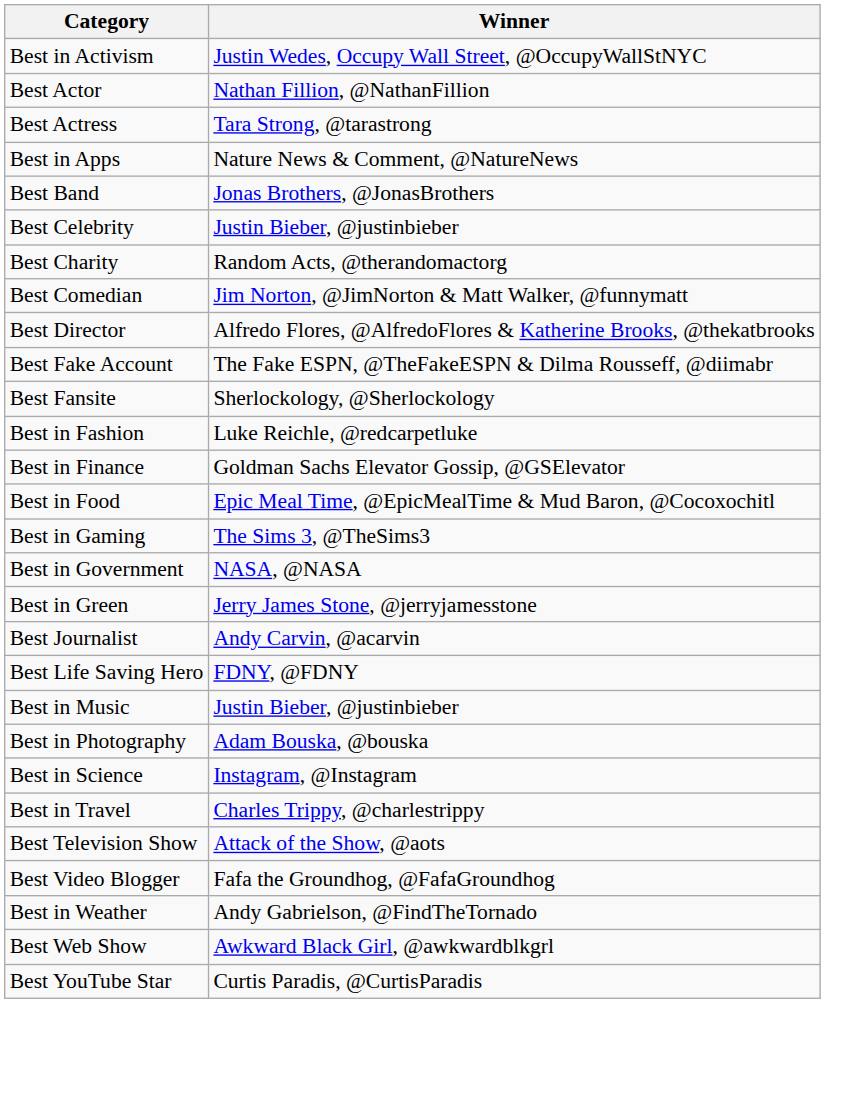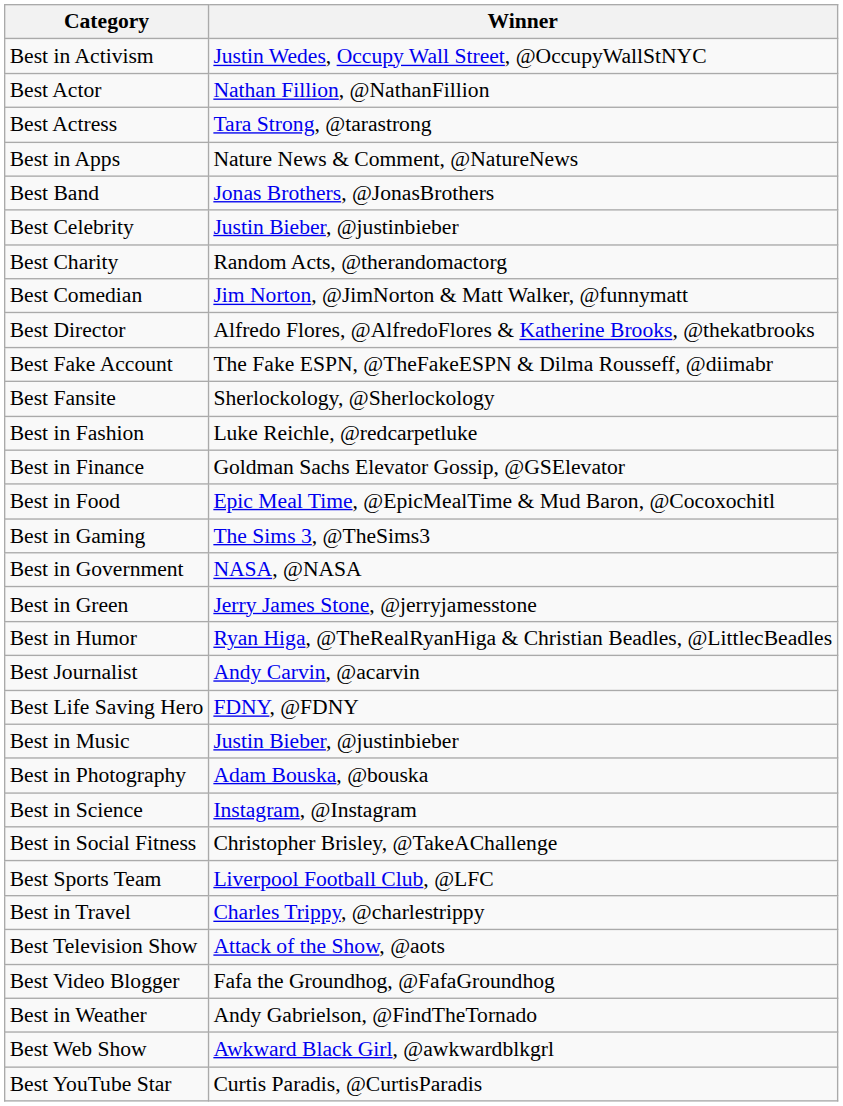 <table class="wikitable">
 <tr>
 <th>Category</th>
 <th>Winner</th>
 </tr>
 <tr>
 <td>Best in Activism</td>
 <td><a href='#'>Justin Wedes</a>, <a href='#'>Occupy Wall Street</a>, @OccupyWallStNYC</td>
 </tr>
 <tr>
 <td>Best Actor</td>
 <td><a href='#'>Nathan Fillion</a>, @NathanFillion</td>
 </tr>
 <tr>
 <td>Best Actress</td>
 <td><a href='#'>Tara Strong</a>, @tarastrong</td>
 </tr>
 <tr>
 <td>Best in Apps</td>
 <td>Nature News & Comment, @NatureNews</td>
 </tr>
 <tr>
 <td>Best Band</td>
 <td><a href='#'>Jonas Brothers</a>, @JonasBrothers</td>
 </tr>
 <tr>
 <td>Best Celebrity</td>
 <td><a href='#'>Justin Bieber</a>, @justinbieber</td>
 </tr>
 <tr>
 <td>Best Charity</td>
 <td>Random Acts, @therandomactorg</td>
 </tr>
 <tr>
 <td>Best Comedian</td>
 <td><a href='#'>Jim Norton</a>, @JimNorton & Matt Walker, @funnymatt</td>
 </tr>
 <tr>
 <td>Best Director</td>
 <td>Alfredo Flores, @AlfredoFlores & <a href='#'>Katherine Brooks</a>, @thekatbrooks</td>
 </tr>
 <tr>
 <td>Best Fake Account</td>
 <td>The Fake ESPN, @TheFakeESPN & Dilma Rousseff, @diimabr</td>
 </tr>
 <tr>
 <td>Best Fansite</td>
 <td>Sherlockology, @Sherlockology</td>
 </tr>
 <tr>
 <td>Best in Fashion</td>
 <td>Luke Reichle, @redcarpetluke</td>
 </tr>
 <tr>
 <td>Best in Finance</td>
 <td>Goldman Sachs Elevator Gossip, @GSElevator</td>
 </tr>
 <tr>
 <td>Best in Food</td>
 <td><a href='#'>Epic Meal Time</a>, @EpicMealTime & Mud Baron, @Cocoxochitl</td>
 </tr>
 <tr>
 <td>Best in Gaming</td>
 <td><a href='#'>The Sims 3</a>, @TheSims3</td>
 </tr>
 <tr>
 <td>Best in Government</td>
 <td><a href='#'>NASA</a>, @NASA</td>
 </tr>
 <tr>
 <td>Best in Green</td>
 <td><a href='#'>Jerry James Stone</a>, @jerryjamesstone</td>
 </tr>
 <tr>
+<td>Best in Humor</td>
+<td><a href='#'>Ryan Higa</a>, @TheRealRyanHiga & Christian Beadles, @LittlecBeadles</td>
+</tr>
+<tr>
 <td>Best Journalist</td>
 <td><a href='#'>Andy Carvin</a>, @acarvin</td>
 </tr>
 <tr>
 <td>Best Life Saving Hero</td>
 <td><a href='#'>FDNY</a>, @FDNY</td>
 </tr>
 <tr>
 <td>Best in Music</td>
 <td><a href='#'>Justin Bieber</a>, @justinbieber</td>
 </tr>
 <tr>
 <td>Best in Photography</td>
 <td><a href='#'>Adam Bouska</a>, @bouska</td>
 </tr>
 <tr>
 <td>Best in Science</td>
 <td><a href='#'>Instagram</a>, @Instagram</td>
+</tr>
+<tr>
+<td>Best in Social Fitness</td>
+<td>Christopher Brisley, @TakeAChallenge</td>
+</tr>
+<tr>
+<td>Best Sports Team</td>
+<td><a href='#'>Liverpool Football Club</a>, @LFC</td>
 </tr>
 <tr>
 <td>Best in Travel</td>
 <td><a href='#'>Charles Trippy</a>, @charlestrippy</td>
 </tr>
 <tr>
 <td>Best Television Show</td>
 <td><a href='#'>Attack of the Show</a>, @aots</td>
 </tr>
 <tr>
 <td>Best Video Blogger</td>
 <td>Fafa the Groundhog, @FafaGroundhog</td>
 </tr>
 <tr>
 <td>Best in Weather</td>
 <td>Andy Gabrielson, @FindTheTornado</td>
 </tr>
 <tr>
 <td>Best Web Show</td>
 <td><a href='#'>Awkward Black Girl</a>, @awkwardblkgrl</td>
 </tr>
 <tr>
 <td>Best YouTube Star</td>
 <td>Curtis Paradis, @CurtisParadis</td>
 </tr>
 </table>
